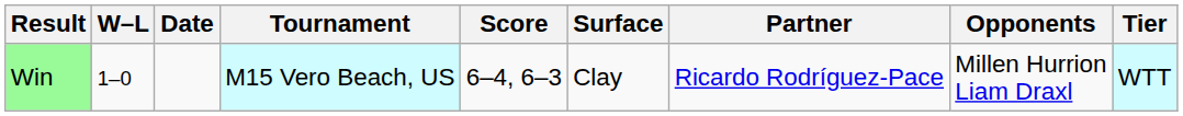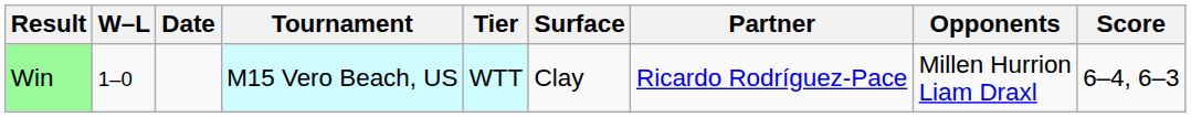 <table class="wikitable">
 <tr>
 <th>Result</th>
 <th class="unsortable">W–L</th>
 <th>Date</th>
 <th>Tournament</th>
-<th class="unsortable">Score</th>
+<th>Tier</th>
 <th>Surface</th>
 <th>Partner</th>
 <th>Opponents</th>
-<th>Tier</th>
+<th class="unsortable">Score</th>
 </tr>
 <tr>
 <td bgcolor=98fb98>Win</td>
 <td><small>1–0</small></td>
 <td></td>
 <td style="background:#cffcff;">M15 Vero Beach, US</td>
-<td>6–4, 6–3</td>
+<td style="background:#cffcff;">WTT</td>
 <td>Clay</td>
 <td> <a href='#'>Ricardo Rodríguez-Pace</a></td>
 <td> Millen Hurrion<br> <a href='#'>Liam Draxl</a></td>
-<td style="background:#cffcff;">WTT</td>
+<td>6–4, 6–3</td>
 </tr>
 </table>
